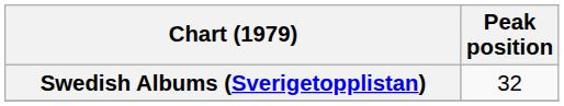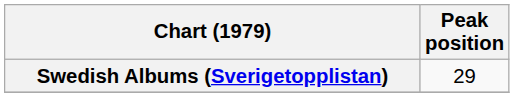 <table class="wikitable plainrowheaders sortable" style="text-align:center;">
 <tr>
 <th scope="col" style="width:20em;">Chart (1979)</th>
 <th scope="col">Peak<br>position</th>
 </tr>
 <tr>
 <th scope="row">Swedish Albums (<a href='#'>Sverigetopplistan</a>)</th>
-<td>32</td>
+<td>29</td>
 </tr>
 <tr>
 </tr>
 </table>
